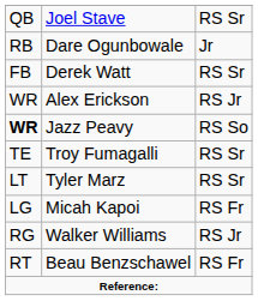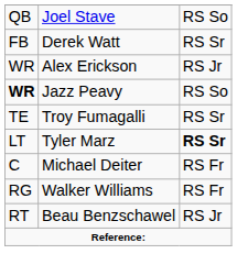 <table class="wikitable">
 <tr>
 </tr>
 <tr>
 <td>QB</td>
 <td><a href='#'>Joel Stave</a></td>
-<td>RS Sr</td>
-</tr>
-<tr>
-<td>RB</td>
-<td>Dare Ogunbowale</td>
-<td>Jr</td>
+<td>RS So</td>
 </tr>
 <tr>
 <td>FB</td>
 <td>Derek Watt</td>
 <td>RS Sr</td>
 </tr>
 <tr>
 <td>WR</td>
 <td>Alex Erickson</td>
 <td>RS Jr</td>
 </tr>
 <tr>
 <td><strong>WR</strong></td>
 <td>Jazz Peavy</td>
 <td>RS So</td>
 </tr>
 <tr>
 <td>TE</td>
 <td>Troy Fumagalli</td>
 <td>RS Sr</td>
 </tr>
 <tr>
 <td>LT</td>
 <td>Tyler Marz</td>
-<td>RS Sr</td>
+<td><strong>RS Sr</strong></td>
 </tr>
 <tr>
-<td>LG</td>
-<td>Micah Kapoi</td>
+<td>C</td>
+<td>Michael Deiter</td>
 <td>RS Fr</td>
 </tr>
 <tr>
 <td>RG</td>
 <td>Walker Williams</td>
-<td>RS Jr</td>
+<td>RS Fr</td>
 </tr>
 <tr>
 <td>RT</td>
 <td>Beau Benzschawel</td>
-<td>RS Fr</td>
+<td>RS Jr</td>
 </tr>
 <tr>
 <td colspan="3"  style="font-size:8pt; text-align:center;"><strong>Reference:</strong></td>
 </tr>
 </table>
